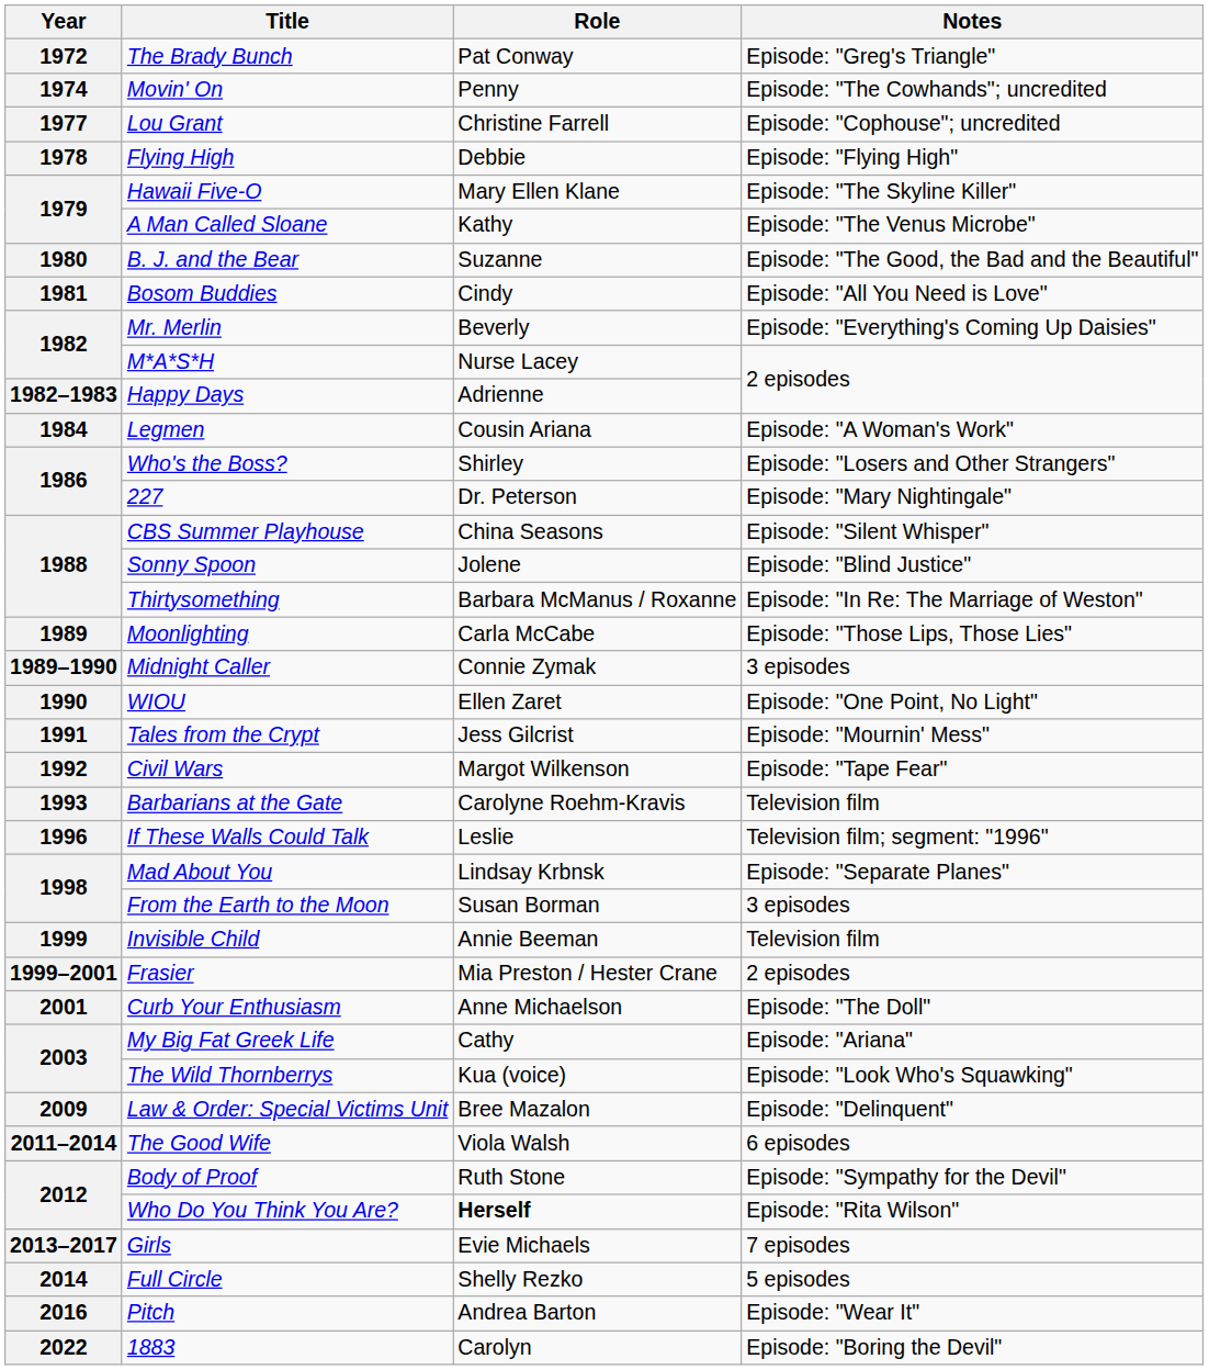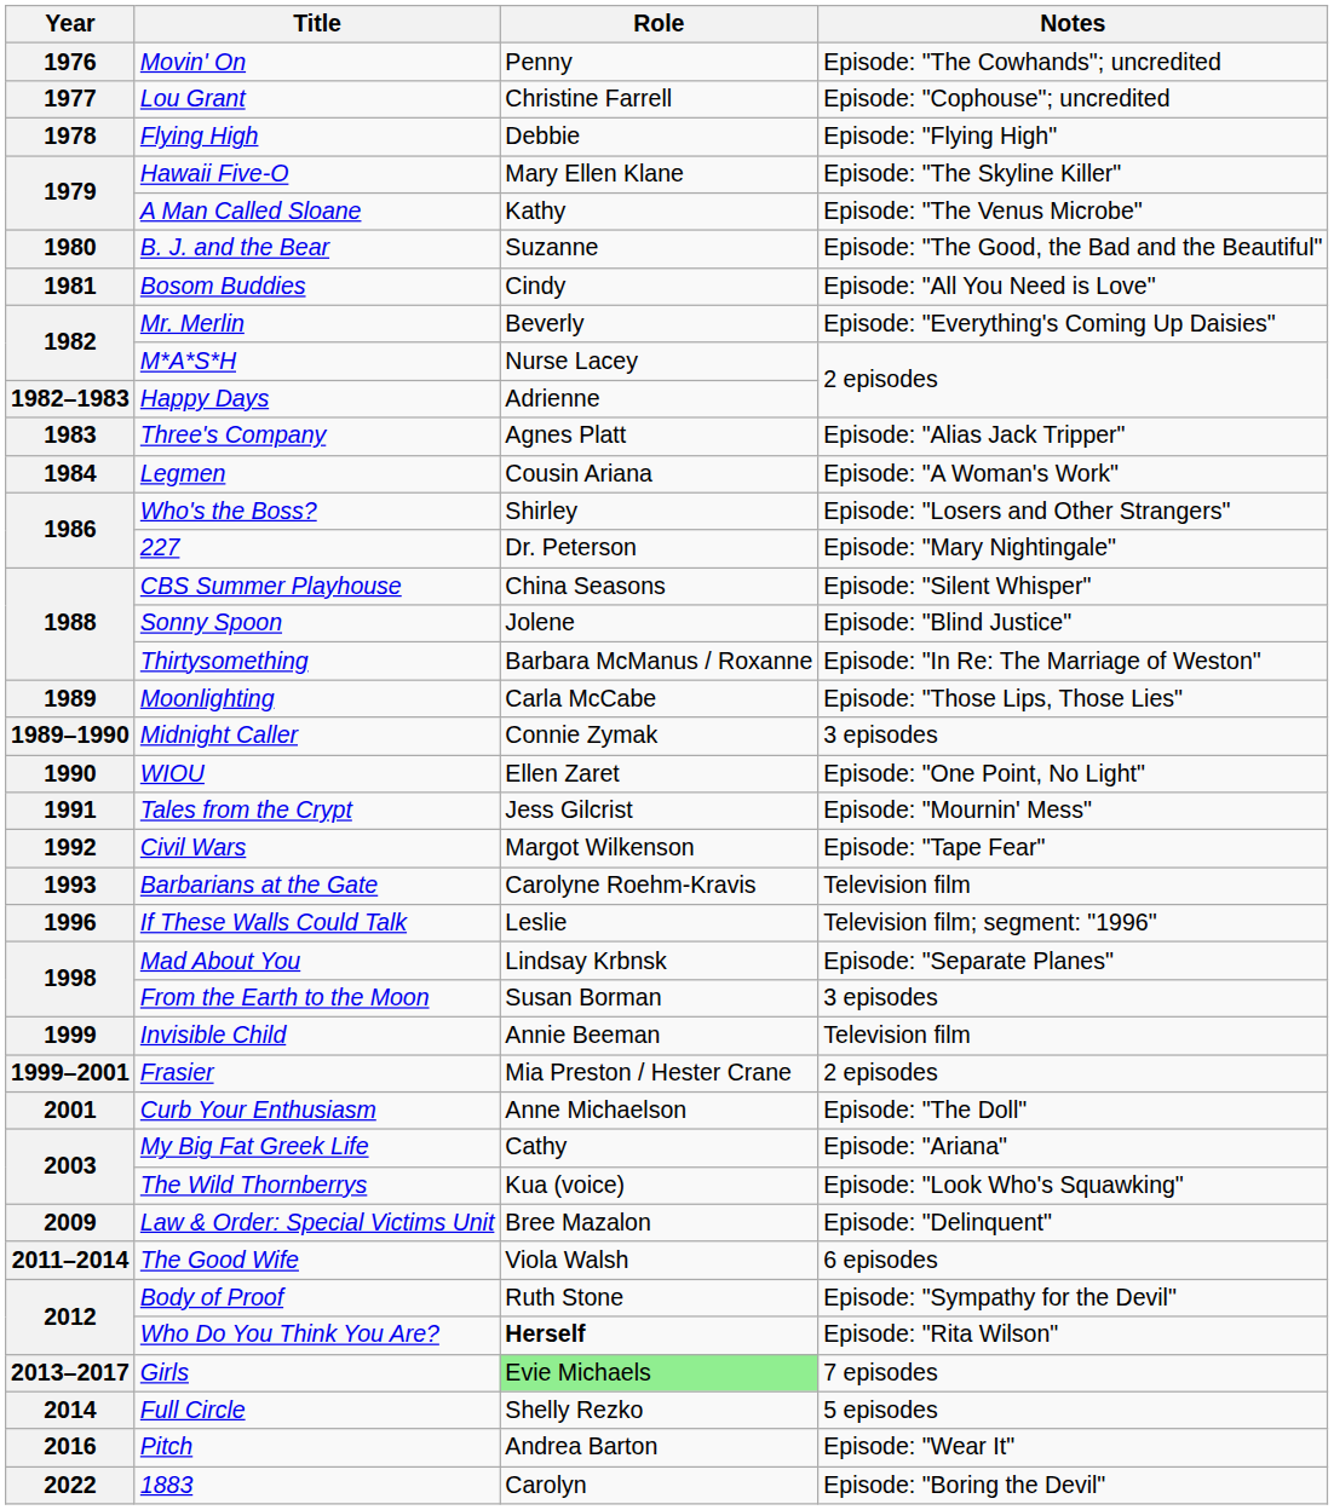 <table class="wikitable sortable">
 <tr>
 <th scope="col">Year</th>
 <th scope="col">Title</th>
 <th scope="col">Role</th>
 <th scope="col" class="unsortable">Notes</th>
 </tr>
 <tr>
-<th scope="row">1972</th>
-<td><em><a href='#'>The Brady Bunch</a></em></td>
-<td>Pat Conway</td>
-<td>Episode: "Greg's Triangle"</td>
-</tr>
-<tr>
-<th scope="row">1974</th>
+<th scope="row">1976</th>
 <td><em><a href='#'>Movin' On</a></em></td>
 <td>Penny</td>
 <td>Episode: "The Cowhands"; uncredited</td>
 </tr>
 <tr>
 <th scope="row">1977</th>
 <td><em><a href='#'>Lou Grant</a></em></td>
 <td>Christine Farrell</td>
 <td>Episode: "Cophouse"; uncredited</td>
 </tr>
 <tr>
 <th scope="row">1978</th>
 <td><em><a href='#'>Flying High</a></em></td>
 <td>Debbie</td>
 <td>Episode: "Flying High"</td>
 </tr>
 <tr>
 <th rowspan="2" scope="row">1979</th>
 <td><em><a href='#'>Hawaii Five-O</a></em></td>
 <td>Mary Ellen Klane</td>
 <td>Episode: "The Skyline Killer"</td>
 </tr>
 <tr>
 <td><em><a href='#'>A Man Called Sloane</a></em></td>
 <td>Kathy</td>
 <td>Episode: "The Venus Microbe"</td>
 </tr>
 <tr>
 <th scope="row">1980</th>
 <td><em><a href='#'>B. J. and the Bear</a></em></td>
 <td>Suzanne</td>
 <td>Episode: "The Good, the Bad and the Beautiful"</td>
 </tr>
 <tr>
 <th scope="row">1981</th>
 <td><em><a href='#'>Bosom Buddies</a></em></td>
 <td>Cindy</td>
 <td>Episode: "All You Need is Love"</td>
 </tr>
 <tr>
 <th rowspan="2" scope="row">1982</th>
 <td><em><a href='#'>Mr. Merlin</a></em></td>
 <td>Beverly</td>
 <td>Episode: "Everything's Coming Up Daisies"</td>
 </tr>
 <tr>
 <td><em><a href='#'>M*A*S*H</a></em></td>
 <td>Nurse Lacey</td>
 <td rowspan="2">2 episodes</td>
 </tr>
 <tr>
 <th scope="row">1982–1983</th>
 <td><em><a href='#'>Happy Days</a></em></td>
 <td>Adrienne</td>
+</tr>
+<tr>
+<th scope="row">1983</th>
+<td><em><a href='#'>Three's Company</a></em></td>
+<td>Agnes Platt</td>
+<td>Episode: "Alias Jack Tripper"</td>
 </tr>
 <tr>
 <th scope="row">1984</th>
 <td><em><a href='#'>Legmen</a></em></td>
 <td>Cousin Ariana</td>
 <td>Episode: "A Woman's Work"</td>
 </tr>
 <tr>
 <th rowspan="2" scope="row">1986</th>
 <td><em><a href='#'>Who's the Boss?</a></em></td>
 <td>Shirley</td>
 <td>Episode: "Losers and Other Strangers"</td>
 </tr>
 <tr>
 <td><em><a href='#'>227</a></em></td>
 <td>Dr. Peterson</td>
 <td>Episode: "Mary Nightingale"</td>
 </tr>
 <tr>
 <th rowspan="3" scope="row">1988</th>
 <td><em><a href='#'>CBS Summer Playhouse</a></em></td>
 <td>China Seasons</td>
 <td>Episode: "Silent Whisper"</td>
 </tr>
 <tr>
 <td><em><a href='#'>Sonny Spoon</a></em></td>
 <td>Jolene</td>
 <td>Episode: "Blind Justice"</td>
 </tr>
 <tr>
 <td><em><a href='#'>Thirtysomething</a></em></td>
 <td>Barbara McManus / Roxanne</td>
 <td>Episode: "In Re: The Marriage of Weston"</td>
 </tr>
 <tr>
 <th scope="row">1989</th>
 <td><em><a href='#'>Moonlighting</a></em></td>
 <td>Carla McCabe</td>
 <td>Episode: "Those Lips, Those Lies"</td>
 </tr>
 <tr>
 <th scope="row">1989–1990</th>
 <td><em><a href='#'>Midnight Caller</a></em></td>
 <td>Connie Zymak</td>
 <td>3 episodes</td>
 </tr>
 <tr>
 <th scope="row">1990</th>
 <td><em><a href='#'>WIOU</a></em></td>
 <td>Ellen Zaret</td>
 <td>Episode: "One Point, No Light"</td>
 </tr>
 <tr>
 <th scope="row">1991</th>
 <td><em><a href='#'>Tales from the Crypt</a></em></td>
 <td>Jess Gilcrist</td>
 <td>Episode: "Mournin' Mess"</td>
 </tr>
 <tr>
 <th scope="row">1992</th>
 <td><em><a href='#'>Civil Wars</a></em></td>
 <td>Margot Wilkenson</td>
 <td>Episode: "Tape Fear"</td>
 </tr>
 <tr>
 <th scope="row">1993</th>
 <td><em><a href='#'>Barbarians at the Gate</a></em></td>
 <td>Carolyne Roehm-Kravis</td>
 <td>Television film</td>
 </tr>
 <tr>
 <th scope="row">1996</th>
 <td><em><a href='#'>If These Walls Could Talk</a></em></td>
 <td>Leslie</td>
 <td>Television film; segment: "1996"</td>
 </tr>
 <tr>
 <th rowspan="2" scope="row">1998</th>
 <td><em><a href='#'>Mad About You</a></em></td>
 <td>Lindsay Krbnsk</td>
 <td>Episode: "Separate Planes"</td>
 </tr>
 <tr>
 <td><em><a href='#'>From the Earth to the Moon</a></em></td>
 <td>Susan Borman</td>
 <td>3 episodes</td>
 </tr>
 <tr>
 <th scope="row">1999</th>
 <td><em><a href='#'>Invisible Child</a></em></td>
 <td>Annie Beeman</td>
 <td>Television film</td>
 </tr>
 <tr>
 <th scope="row">1999–2001</th>
 <td><em><a href='#'>Frasier</a></em></td>
 <td>Mia Preston / Hester Crane</td>
 <td>2 episodes</td>
 </tr>
 <tr>
 <th scope="row">2001</th>
 <td><em><a href='#'>Curb Your Enthusiasm</a></em></td>
 <td>Anne Michaelson</td>
 <td>Episode: "The Doll"</td>
 </tr>
 <tr>
 <th rowspan="2" scope="row">2003</th>
 <td><em><a href='#'>My Big Fat Greek Life</a></em></td>
 <td>Cathy</td>
 <td>Episode: "Ariana"</td>
 </tr>
 <tr>
 <td><em><a href='#'>The Wild Thornberrys</a></em></td>
 <td>Kua (voice)</td>
 <td>Episode: "Look Who's Squawking"</td>
 </tr>
 <tr>
 <th scope="row">2009</th>
 <td><em><a href='#'>Law & Order: Special Victims Unit</a></em></td>
 <td>Bree Mazalon</td>
 <td>Episode: "Delinquent"</td>
 </tr>
 <tr>
 <th scope="row">2011–2014</th>
 <td><em><a href='#'>The Good Wife</a></em></td>
 <td>Viola Walsh</td>
 <td>6 episodes</td>
 </tr>
 <tr>
 <th rowspan="2" scope="row">2012</th>
 <td><em><a href='#'>Body of Proof</a></em></td>
 <td>Ruth Stone</td>
 <td>Episode: "Sympathy for the Devil"</td>
 </tr>
 <tr>
 <td><em><a href='#'>Who Do You Think You Are?</a></em></td>
 <td><strong>Herself</strong></td>
 <td>Episode: "Rita Wilson"</td>
 </tr>
 <tr>
 <th scope="row">2013–2017</th>
 <td><em><a href='#'>Girls</a></em></td>
-<td>Evie Michaels</td>
+<td style="background: lightgreen;">Evie Michaels</td>
 <td>7 episodes</td>
 </tr>
 <tr>
 <th scope="row">2014</th>
 <td><em><a href='#'>Full Circle</a></em></td>
 <td>Shelly Rezko</td>
 <td>5 episodes</td>
 </tr>
 <tr>
 <th scope="row">2016</th>
 <td><em><a href='#'>Pitch</a></em></td>
 <td>Andrea Barton</td>
 <td>Episode: "Wear It"</td>
 </tr>
 <tr>
 <th scope="row">2022</th>
 <td><em><a href='#'>1883</a></em></td>
 <td>Carolyn</td>
 <td>Episode: "Boring the Devil"</td>
 </tr>
 </table>
